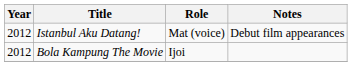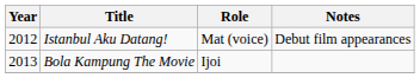 <table class="wikitable">
 <tr>
 <th>Year</th>
 <th>Title</th>
 <th>Role</th>
 <th>Notes</th>
 </tr>
 <tr>
 <td>2012</td>
 <td><em>Istanbul Aku Datang!</em></td>
 <td>Mat (voice)</td>
 <td>Debut film appearances</td>
 </tr>
 <tr>
-<td>2012</td>
+<td>2013</td>
 <td><em>Bola Kampung The Movie</em></td>
 <td>Ijoi</td>
 <td></td>
 </tr>
 <tr>
 </tr>
 </table>
